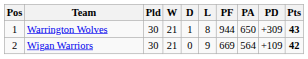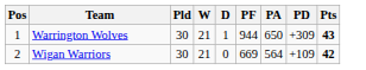 <table class="wikitable" style="text-align:center;">
 <tr>
 <th style="width:20px;" abbr="Position">Pos</th>
 <th style="width:175px;">Team</th>
 <th style="width:20px;" abbr="Played">Pld</th>
 <th style="width:20px;" abbr="Won">W</th>
 <th style="width:20px;" abbr="Drawn">D</th>
-<th style="width:20px;" abbr="Lost">L</th>
 <th style="width:25px;" abbr="Points for">PF</th>
 <th style="width:25px;" abbr="Points against">PA</th>
 <th style="width:25px;" abbr="Points difference">PD</th>
 <th style="width:20px;" abbr="Points">Pts</th>
 </tr>
 <tr>
 <td>1</td>
 <td style="text-align:left"> <a href='#'>Warrington Wolves</a></td>
 <td>30</td>
 <td>21</td>
 <td>1</td>
-<td>8</td>
 <td>944</td>
 <td>650</td>
 <td>+309</td>
 <td><strong>43</strong></td>
 </tr>
 <tr>
 <td>2</td>
 <td style="text-align:left;"> <a href='#'>Wigan Warriors</a></td>
 <td>30</td>
 <td>21</td>
 <td>0</td>
-<td>9</td>
 <td>669</td>
 <td>564</td>
 <td>+109</td>
 <td><strong>42</strong></td>
 </tr>
 </table>
